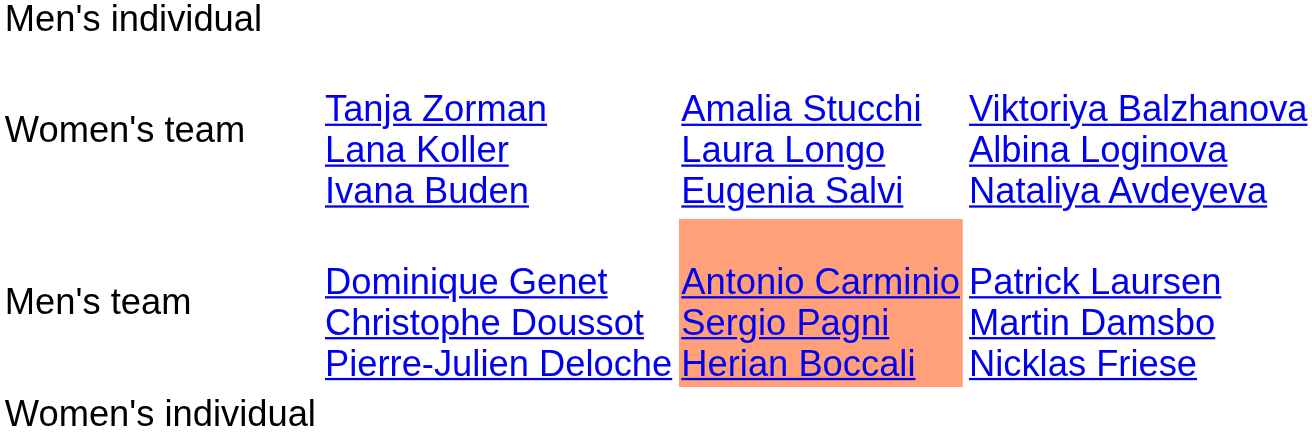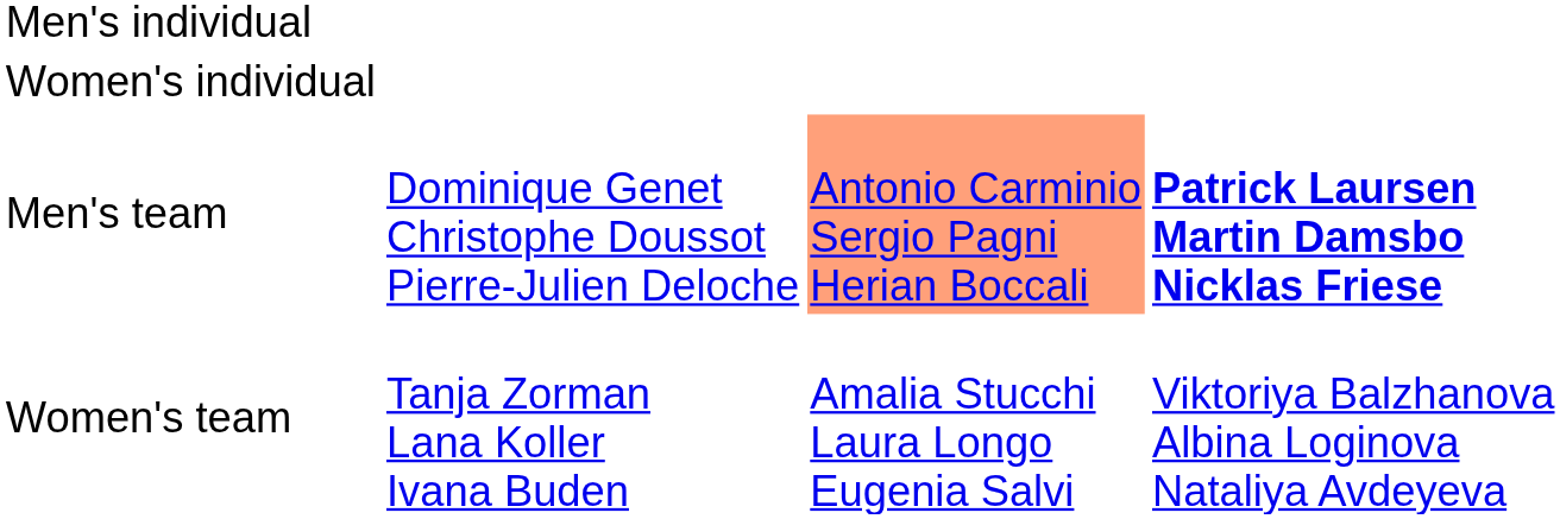 <table>
 <tr>
 <td>Men's individual</td>
 <td></td>
 <td></td>
 <td></td>
 </tr>
 <tr>
+<td>Women's individual</td>
+<td></td>
+<td></td>
+<td></td>
+</tr>
+<tr>
+<td>Men's team</td>
+<td><br><a href='#'>Dominique Genet</a><br><a href='#'>Christophe Doussot</a><br><a href='#'>Pierre-Julien Deloche</a></td>
+<td style="background: lightsalmon;"><br><a href='#'>Antonio Carminio</a><br><a href='#'>Sergio Pagni</a><br><a href='#'>Herian Boccali</a></td>
+<td><strong><br><a href='#'>Patrick Laursen</a><br><a href='#'>Martin Damsbo</a><br><a href='#'>Nicklas Friese</a></strong></td>
+</tr>
+<tr>
 <td>Women's team</td>
 <td><br><a href='#'>Tanja Zorman</a><br><a href='#'>Lana Koller</a><br><a href='#'>Ivana Buden</a></td>
 <td><br><a href='#'>Amalia Stucchi</a><br><a href='#'>Laura Longo</a><br><a href='#'>Eugenia Salvi</a></td>
 <td><br><a href='#'>Viktoriya Balzhanova</a><br><a href='#'>Albina Loginova</a><br><a href='#'>Nataliya Avdeyeva</a></td>
 </tr>
-<tr>
-<td>Men's team</td>
-<td><br><a href='#'>Dominique Genet</a><br><a href='#'>Christophe Doussot</a><br><a href='#'>Pierre-Julien Deloche</a></td>
-<td style="background: lightsalmon;"><br><a href='#'>Antonio Carminio</a><br><a href='#'>Sergio Pagni</a><br><a href='#'>Herian Boccali</a></td>
-<td><br><a href='#'>Patrick Laursen</a><br><a href='#'>Martin Damsbo</a><br><a href='#'>Nicklas Friese</a></td>
-</tr>
-<tr>
-<td>Women's individual</td>
-<td></td>
-<td></td>
-<td></td>
-</tr>
 </table>
